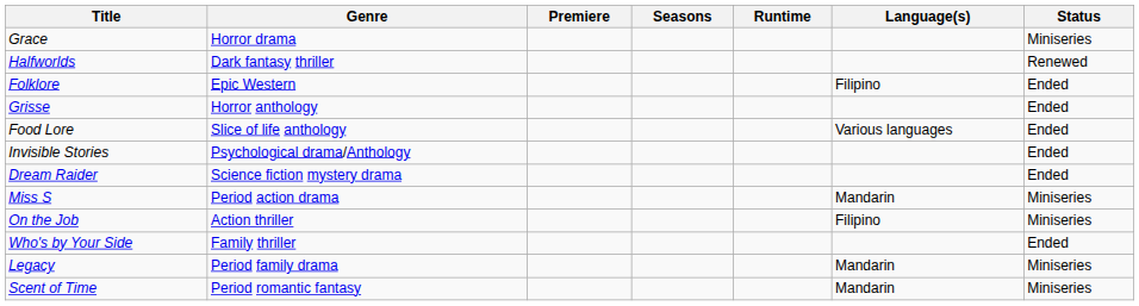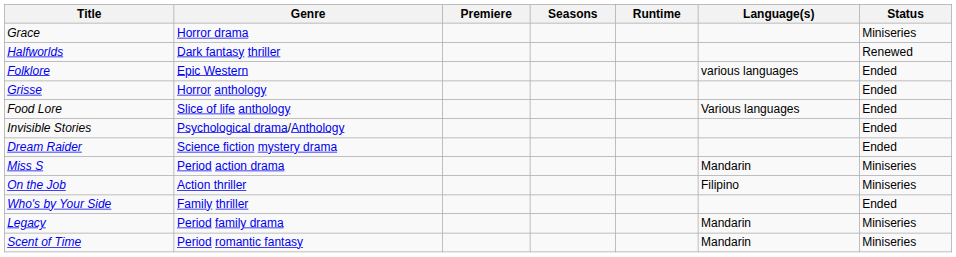 <table class="wikitable sortable" style="width:100%">
 <tr>
 <th>Title</th>
 <th>Genre</th>
 <th>Premiere</th>
 <th>Seasons</th>
 <th>Runtime</th>
 <th>Language(s)</th>
 <th>Status</th>
 </tr>
 <tr>
 <td><em>Grace</em></td>
 <td><a href='#'>Horror drama</a></td>
 <td></td>
 <td></td>
 <td></td>
 <td></td>
 <td>Miniseries</td>
 </tr>
 <tr>
 <td><em><a href='#'>Halfworlds</a></em></td>
 <td><a href='#'>Dark fantasy</a> <a href='#'>thriller</a></td>
 <td></td>
 <td></td>
 <td></td>
 <td></td>
 <td>Renewed</td>
 </tr>
 <tr>
 <td><em><a href='#'>Folklore</a></em></td>
 <td><a href='#'>Epic Western</a></td>
 <td></td>
 <td></td>
 <td></td>
-<td>Filipino</td>
+<td>various languages</td>
 <td>Ended</td>
 </tr>
 <tr>
 <td><em><a href='#'>Grisse</a></em></td>
 <td><a href='#'>Horror</a> <a href='#'>anthology</a></td>
 <td></td>
 <td></td>
 <td></td>
 <td></td>
 <td>Ended</td>
 </tr>
 <tr>
 <td><em>Food Lore</em></td>
 <td><a href='#'>Slice of life</a> <a href='#'>anthology</a></td>
 <td></td>
 <td></td>
 <td></td>
 <td>Various languages</td>
 <td>Ended</td>
 </tr>
 <tr>
 <td><em>Invisible Stories</em></td>
 <td><a href='#'>Psychological drama</a>/<a href='#'>Anthology</a></td>
 <td></td>
 <td></td>
 <td></td>
 <td></td>
 <td>Ended</td>
 </tr>
 <tr>
 <td><em><a href='#'>Dream Raider</a></em></td>
 <td><a href='#'>Science fiction</a> <a href='#'>mystery drama</a></td>
 <td></td>
 <td></td>
 <td></td>
 <td></td>
 <td>Ended</td>
 </tr>
 <tr>
 <td><em><a href='#'>Miss S</a></em></td>
 <td><a href='#'>Period</a> <a href='#'>action drama</a></td>
 <td></td>
 <td></td>
 <td></td>
 <td>Mandarin</td>
 <td>Miniseries</td>
 </tr>
 <tr>
 <td><em><a href='#'>On the Job</a></em></td>
 <td><a href='#'>Action thriller</a></td>
 <td></td>
 <td></td>
 <td></td>
 <td>Filipino</td>
 <td>Miniseries</td>
 </tr>
 <tr>
 <td><em><a href='#'>Who's by Your Side</a></em></td>
 <td><a href='#'>Family</a> <a href='#'>thriller</a></td>
 <td></td>
 <td></td>
 <td></td>
 <td></td>
 <td>Ended</td>
 </tr>
 <tr>
 <td><em><a href='#'>Legacy</a></em></td>
 <td><a href='#'>Period</a> <a href='#'>family drama</a></td>
 <td></td>
 <td></td>
 <td></td>
 <td>Mandarin</td>
 <td>Miniseries</td>
 </tr>
 <tr>
 <td><em><a href='#'>Scent of Time</a></em></td>
 <td><a href='#'>Period</a> <a href='#'>romantic fantasy</a></td>
 <td></td>
 <td></td>
 <td></td>
 <td>Mandarin</td>
 <td>Miniseries</td>
 </tr>
 </table>
